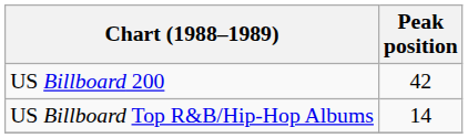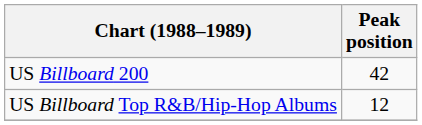 <table class="wikitable sortable">
 <tr>
 <th>Chart (1988–1989)</th>
 <th>Peak<br>position</th>
 </tr>
 <tr>
 <td>US <a href='#'><em>Billboard</em> 200</a></td>
 <td style="text-align:center;">42</td>
 </tr>
 <tr>
 <td>US <em>Billboard</em> <a href='#'>Top R&B/Hip-Hop Albums</a></td>
-<td style="text-align:center;">14</td>
+<td style="text-align:center;">12</td>
 </tr>
 <tr>
 </tr>
 </table>
